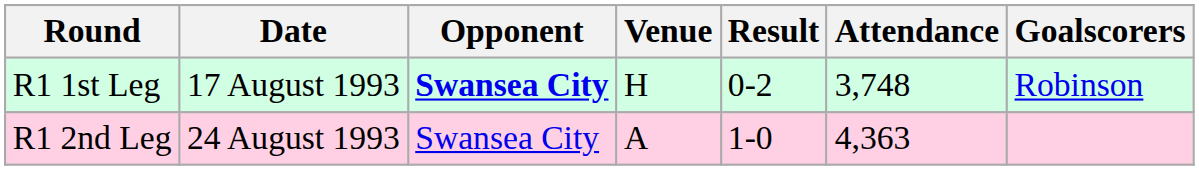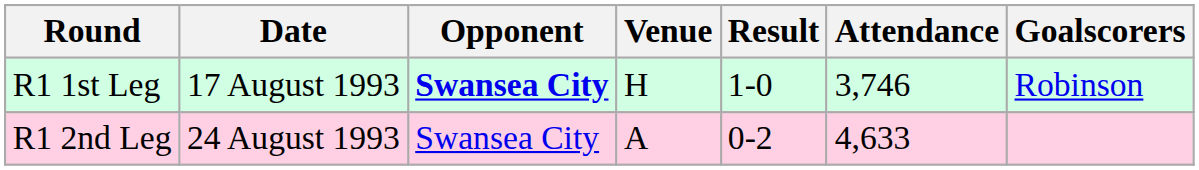 <table class="wikitable">
 <tr>
 <th>Round</th>
 <th>Date</th>
 <th>Opponent</th>
 <th>Venue</th>
 <th>Result</th>
 <th>Attendance</th>
 <th>Goalscorers</th>
 </tr>
 <tr style="background-color: #d0ffe3;">
 <td>R1 1st Leg</td>
 <td>17 August 1993</td>
 <td><strong><a href='#'>Swansea City</a></strong></td>
 <td>H</td>
-<td>0-2</td>
-<td>3,748</td>
+<td>1-0</td>
+<td>3,746</td>
 <td><a href='#'>Robinson</a></td>
 </tr>
 <tr style="background-color: #ffd0e3;">
 <td>R1 2nd Leg</td>
 <td>24 August 1993</td>
 <td><a href='#'>Swansea City</a></td>
 <td>A</td>
-<td>1-0</td>
-<td>4,363</td>
+<td>0-2</td>
+<td>4,633</td>
 <td></td>
 </tr>
 </table>
